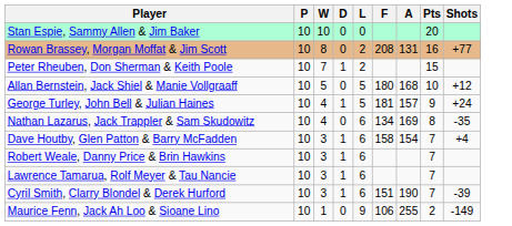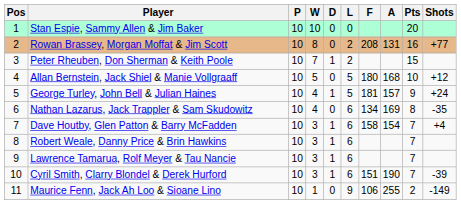 <table class="wikitable" style="font-size: 100%">
 <tr>
+<th width=20>Pos</th>
 <th width=400>Player</th>
 <th width=20>P</th>
 <th width=20>W</th>
 <th width=20>D</th>
 <th width=20>L</th>
 <th width=20>F</th>
 <th width=20>A</th>
 <th width=20>Pts</th>
 <th width=20>Shots</th>
 </tr>
 <tr align=center style="background: #ADFFD6;">
+<td>1</td>
 <td align="left"> <a href='#'>Stan Espie</a>, <a href='#'>Sammy Allen</a> & <a href='#'>Jim Baker</a></td>
 <td>10</td>
 <td>10</td>
 <td>0</td>
 <td>0</td>
 <td></td>
 <td></td>
 <td>20</td>
 <td></td>
 </tr>
 <tr align=center style="background: #E6B88A;">
+<td>2</td>
 <td align="left"> <a href='#'>Rowan Brassey</a>, <a href='#'>Morgan Moffat</a> & <a href='#'>Jim Scott</a></td>
 <td>10</td>
 <td>8</td>
 <td>0</td>
 <td>2</td>
 <td>208</td>
 <td>131</td>
 <td>16</td>
 <td>+77</td>
 </tr>
 <tr align=center>
+<td>3</td>
 <td align="left"> <a href='#'>Peter Rheuben</a>, <a href='#'>Don Sherman</a> & <a href='#'>Keith Poole</a></td>
 <td>10</td>
 <td>7</td>
 <td>1</td>
 <td>2</td>
 <td></td>
 <td></td>
 <td>15</td>
 <td></td>
 </tr>
 <tr align=center>
+<td>4</td>
 <td align="left"> <a href='#'>Allan Bernstein</a>, <a href='#'>Jack Shiel</a> & <a href='#'>Manie Vollgraaff</a></td>
 <td>10</td>
 <td>5</td>
 <td>0</td>
 <td>5</td>
 <td>180</td>
 <td>168</td>
 <td>10</td>
 <td>+12</td>
 </tr>
 <tr align=center>
+<td>5</td>
 <td align="left"> <a href='#'>George Turley</a>, <a href='#'>John Bell</a> & <a href='#'>Julian Haines</a></td>
 <td>10</td>
 <td>4</td>
 <td>1</td>
 <td>5</td>
 <td>181</td>
 <td>157</td>
 <td>9</td>
 <td>+24</td>
 </tr>
 <tr align=center>
+<td>6</td>
 <td align="left"> <a href='#'>Nathan Lazarus</a>, <a href='#'>Jack Trappler</a> & <a href='#'>Sam Skudowitz</a></td>
 <td>10</td>
 <td>4</td>
 <td>0</td>
 <td>6</td>
 <td>134</td>
 <td>169</td>
 <td>8</td>
 <td>-35</td>
 </tr>
 <tr align=center>
+<td>7</td>
 <td align="left"> <a href='#'>Dave Houtby</a>, <a href='#'>Glen Patton</a> & <a href='#'>Barry McFadden</a></td>
 <td>10</td>
 <td>3</td>
 <td>1</td>
 <td>6</td>
 <td>158</td>
 <td>154</td>
 <td>7</td>
 <td>+4</td>
 </tr>
 <tr align=center>
+<td>8</td>
 <td align="left"> <a href='#'>Robert Weale</a>, <a href='#'>Danny Price</a> & <a href='#'>Brin Hawkins</a></td>
 <td>10</td>
 <td>3</td>
 <td>1</td>
 <td>6</td>
 <td></td>
 <td></td>
 <td>7</td>
 <td></td>
 </tr>
 <tr align=center>
+<td>9</td>
 <td align="left"> <a href='#'>Lawrence Tamarua</a>, <a href='#'>Rolf Meyer</a> & <a href='#'>Tau Nancie</a></td>
 <td>10</td>
 <td>3</td>
 <td>1</td>
 <td>6</td>
 <td></td>
 <td></td>
 <td>7</td>
 <td></td>
 </tr>
 <tr align=center>
+<td>10</td>
 <td align="left"> <a href='#'>Cyril Smith</a>, <a href='#'>Clarry Blondel</a> & <a href='#'>Derek Hurford</a></td>
 <td>10</td>
 <td>3</td>
 <td>1</td>
 <td>6</td>
 <td>151</td>
 <td>190</td>
 <td>7</td>
 <td>-39</td>
 </tr>
 <tr align=center>
+<td>11</td>
 <td align="left"> <a href='#'>Maurice Fenn</a>, <a href='#'>Jack Ah Loo</a> & <a href='#'>Sioane Lino</a></td>
 <td>10</td>
 <td>1</td>
 <td>0</td>
 <td>9</td>
 <td>106</td>
 <td>255</td>
 <td>2</td>
 <td>-149</td>
 </tr>
 </table>
